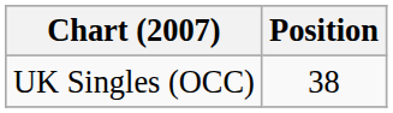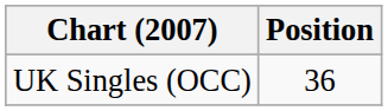 <table class="wikitable">
 <tr>
 <th>Chart (2007)</th>
 <th>Position</th>
 </tr>
 <tr>
 <td>UK Singles (OCC)</td>
-<td align="center">38</td>
+<td align="center">36</td>
 </tr>
 </table>
